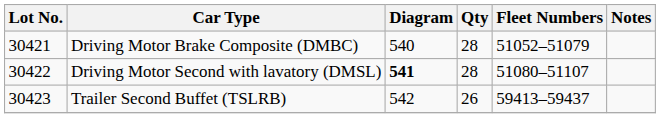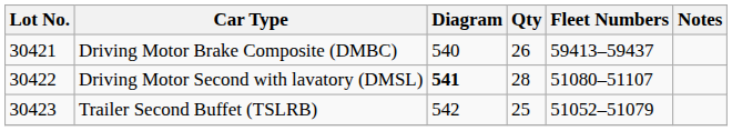 <table class=wikitable>
 <tr>
 <th>Lot No.</th>
 <th>Car Type</th>
 <th>Diagram</th>
 <th>Qty</th>
 <th>Fleet Numbers</th>
 <th>Notes</th>
 </tr>
 <tr>
 <td>30421</td>
 <td>Driving Motor Brake Composite (DMBC)</td>
 <td>540</td>
-<td>28</td>
-<td>51052–51079</td>
+<td>26</td>
+<td>59413–59437</td>
 <td></td>
 </tr>
 <tr>
 <td>30422</td>
 <td>Driving Motor Second with lavatory (DMSL)</td>
 <td><strong>541</strong></td>
 <td>28</td>
 <td>51080–51107</td>
 <td></td>
 </tr>
 <tr>
 <td>30423</td>
 <td>Trailer Second Buffet (TSLRB)</td>
 <td>542</td>
-<td>26</td>
-<td>59413–59437</td>
+<td>25</td>
+<td>51052–51079</td>
 <td></td>
 </tr>
 <tr>
 </tr>
 </table>
